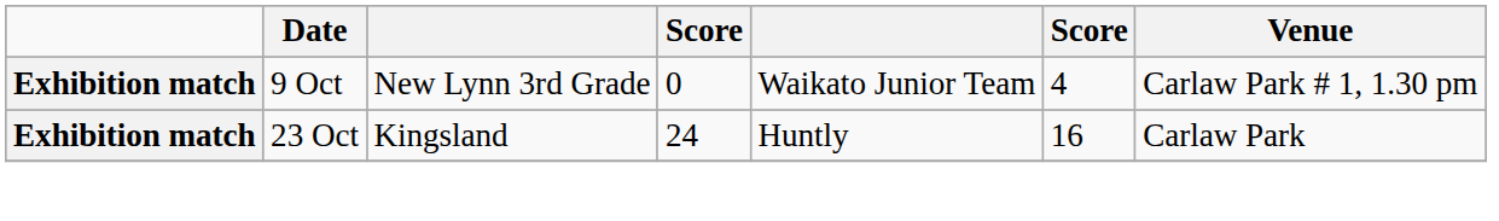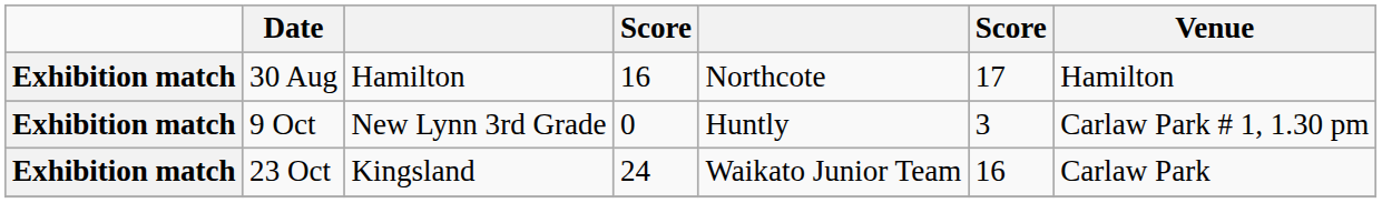 <table class="wikitable mw-collapsible">
 <tr>
 <td></td>
 <th scope="col">Date</th>
 <th scope="col"></th>
 <th scope="col">Score</th>
 <th scope="col"></th>
 <th scope="col">Score</th>
 <th scope="col">Venue</th>
 </tr>
 <tr>
 <th scope="row">Exhibition match</th>
+<td>30 Aug</td>
+<td>Hamilton</td>
+<td>16</td>
+<td>Northcote</td>
+<td>17</td>
+<td>Hamilton</td>
+</tr>
+<tr>
+<th scope="row">Exhibition match</th>
 <td>9 Oct</td>
 <td>New Lynn 3rd Grade</td>
 <td>0</td>
-<td>Waikato Junior Team</td>
-<td>4</td>
+<td>Huntly</td>
+<td>3</td>
 <td>Carlaw Park # 1, 1.30 pm</td>
 </tr>
 <tr>
 <th scope="row">Exhibition match</th>
 <td>23 Oct</td>
 <td>Kingsland</td>
 <td>24</td>
-<td>Huntly</td>
+<td>Waikato Junior Team</td>
 <td>16</td>
 <td>Carlaw Park</td>
 </tr>
 <tr>
 </tr>
 </table>
